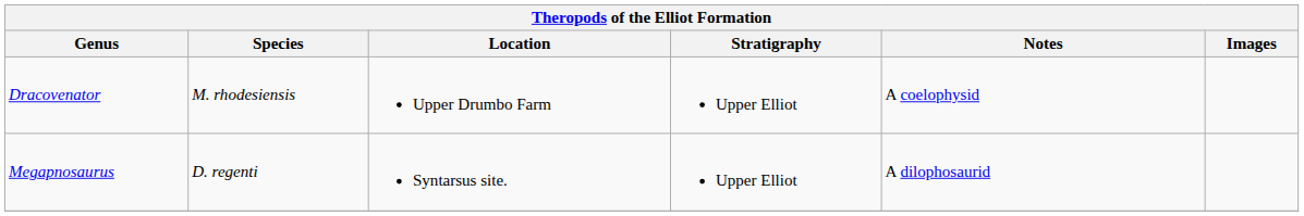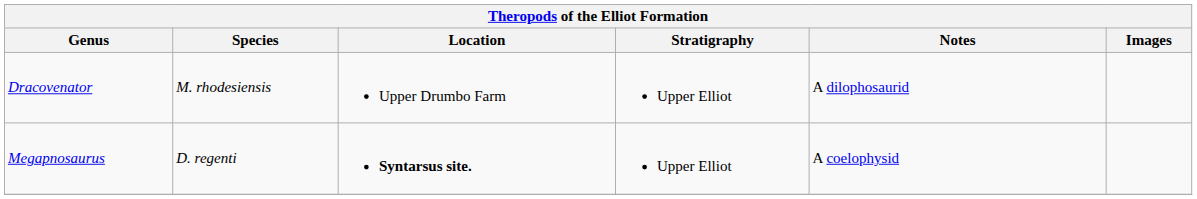 <table class="wikitable" style="width:100%">
 <tr>
 <th colspan="6" style="text-align: center;"><a href='#'>Theropods</a> of the Elliot Formation</th>
 </tr>
 <tr>
 <th>Genus</th>
 <th>Species</th>
 <th>Location</th>
 <th>Stratigraphy</th>
 <th style="width: 25%;">Notes</th>
 <th>Images</th>
 </tr>
 <tr>
 <td><em><a href='#'>Dracovenator</a></em></td>
 <td><em>M. rhodesiensis</em></td>
 <td><br><ul><li>Upper Drumbo Farm</li></ul></td>
 <td><br><ul><li>Upper Elliot</li></ul></td>
-<td>A <a href='#'>coelophysid</a></td>
+<td>A <a href='#'>dilophosaurid</a></td>
 <td></td>
 </tr>
 <tr>
 <td><em><a href='#'>Megapnosaurus</a></em></td>
 <td><em>D. regenti</em></td>
-<td><br><ul><li>Syntarsus site.</li></ul></td>
+<td><strong><br><ul><li>Syntarsus site.</li></ul></strong></td>
 <td><br><ul><li>Upper Elliot</li></ul></td>
-<td>A <a href='#'>dilophosaurid</a></td>
+<td>A <a href='#'>coelophysid</a></td>
 <td></td>
 </tr>
 <tr>
 </tr>
 </table>
